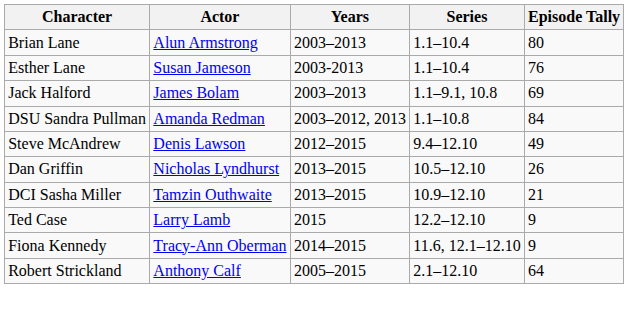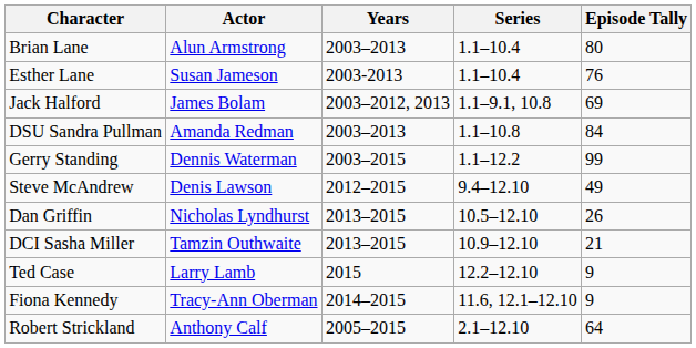 <table class="wikitable sortable">
 <tr>
 <th>Character</th>
 <th>Actor</th>
 <th>Years</th>
 <th>Series</th>
 <th>Episode Tally</th>
 </tr>
 <tr>
 <td>Brian Lane</td>
 <td><a href='#'>Alun Armstrong</a></td>
 <td>2003–2013</td>
 <td>1.1–10.4</td>
 <td>80</td>
 </tr>
 <tr>
 <td>Esther Lane</td>
 <td><a href='#'>Susan Jameson</a></td>
 <td>2003-2013</td>
 <td>1.1–10.4</td>
 <td>76</td>
 </tr>
 <tr>
 <td>Jack Halford</td>
 <td><a href='#'>James Bolam</a></td>
-<td>2003–2013</td>
+<td>2003–2012, 2013</td>
 <td>1.1–9.1, 10.8</td>
 <td>69</td>
 </tr>
 <tr>
 <td>DSU Sandra Pullman</td>
 <td><a href='#'>Amanda Redman</a></td>
-<td>2003–2012, 2013</td>
+<td>2003–2013</td>
 <td>1.1–10.8</td>
 <td>84</td>
+</tr>
+<tr>
+<td>Gerry Standing</td>
+<td><a href='#'>Dennis Waterman</a></td>
+<td>2003–2015</td>
+<td>1.1–12.2</td>
+<td>99</td>
 </tr>
 <tr>
 <td>Steve McAndrew</td>
 <td><a href='#'>Denis Lawson</a></td>
 <td>2012–2015</td>
 <td>9.4–12.10</td>
 <td>49</td>
 </tr>
 <tr>
 <td>Dan Griffin</td>
 <td><a href='#'>Nicholas Lyndhurst</a></td>
 <td>2013–2015</td>
 <td>10.5–12.10</td>
 <td>26</td>
 </tr>
 <tr>
 <td>DCI Sasha Miller</td>
 <td><a href='#'>Tamzin Outhwaite</a></td>
 <td>2013–2015</td>
 <td>10.9–12.10</td>
 <td>21</td>
 </tr>
 <tr>
 <td>Ted Case</td>
 <td><a href='#'>Larry Lamb</a></td>
 <td>2015</td>
 <td>12.2–12.10</td>
 <td>9</td>
 </tr>
 <tr>
 <td>Fiona Kennedy</td>
 <td><a href='#'>Tracy-Ann Oberman</a></td>
 <td>2014–2015</td>
 <td>11.6, 12.1–12.10</td>
 <td>9</td>
 </tr>
 <tr>
 <td>Robert Strickland</td>
 <td><a href='#'>Anthony Calf</a></td>
 <td>2005–2015</td>
 <td>2.1–12.10</td>
 <td>64</td>
 </tr>
 </table>
